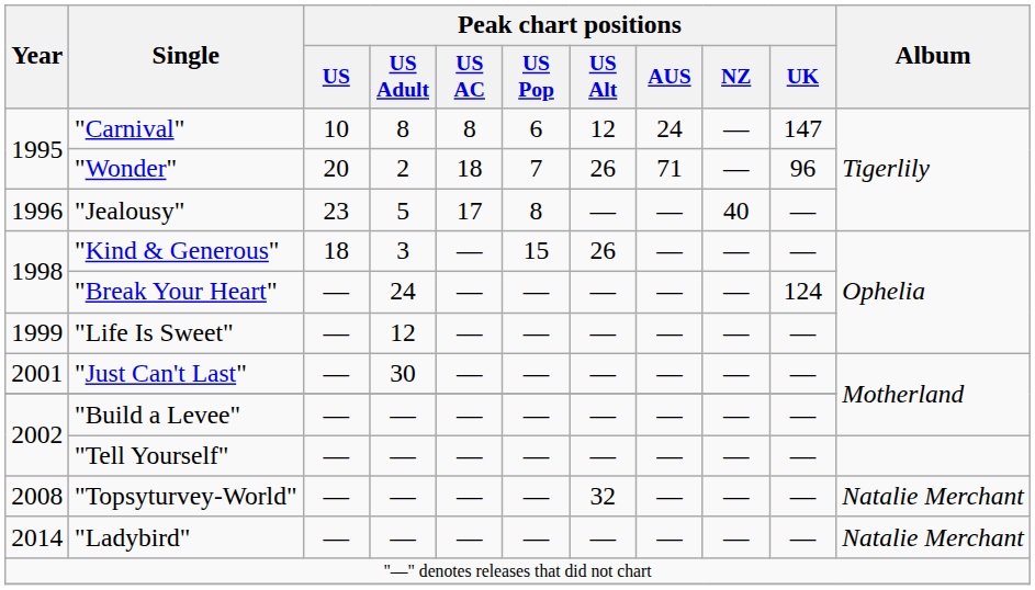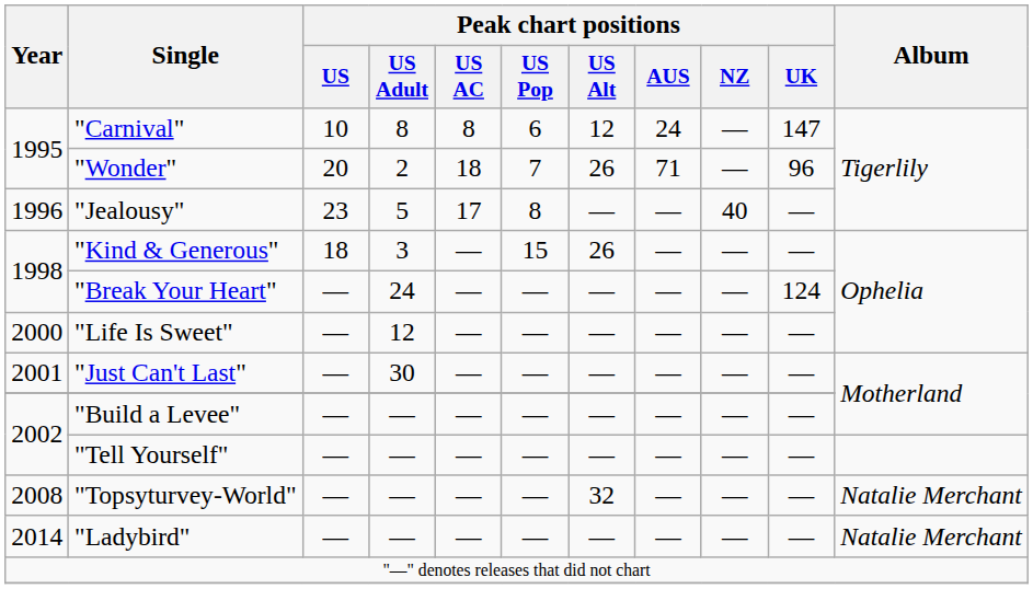 <table class="wikitable" style="text-align:center;">
 <tr>
 <th rowspan="2">Year</th>
 <th rowspan="2">Single</th>
 <th colspan="8">Peak chart positions</th>
 <th rowspan="2">Album</th>
 </tr>
 <tr style="font-size:smaller;">
 <th width="35"><a href='#'>US</a><br></th>
 <th width="35"><a href='#'>US Adult</a><br></th>
 <th width="35"><a href='#'>US AC</a><br></th>
 <th width="35"><a href='#'>US Pop</a><br></th>
 <th width="35"><a href='#'>US Alt</a><br></th>
 <th width="35"><a href='#'>AUS</a><br></th>
 <th width="35"><a href='#'>NZ</a><br></th>
 <th width="35"><a href='#'>UK</a><br></th>
 </tr>
 <tr>
 <td rowspan="2">1995</td>
 <td align="left">"<a href='#'>Carnival</a>"</td>
 <td>10</td>
 <td>8</td>
 <td>8</td>
 <td>6</td>
 <td>12</td>
 <td>24</td>
 <td>—</td>
 <td>147</td>
 <td align="left" rowspan="3"><em>Tigerlily</em></td>
 </tr>
 <tr>
 <td align="left">"<a href='#'>Wonder</a>"</td>
 <td>20</td>
 <td>2</td>
 <td>18</td>
 <td>7</td>
 <td>26</td>
 <td>71</td>
 <td>—</td>
 <td>96</td>
 </tr>
 <tr>
 <td>1996</td>
 <td align="left">"Jealousy"</td>
 <td>23</td>
 <td>5</td>
 <td>17</td>
 <td>8</td>
 <td>—</td>
 <td>—</td>
 <td>40</td>
 <td>—</td>
 </tr>
 <tr>
 <td rowspan="2">1998</td>
 <td align="left">"<a href='#'>Kind & Generous</a>"</td>
 <td>18</td>
 <td>3</td>
 <td>—</td>
 <td>15</td>
 <td>26</td>
 <td>—</td>
 <td>—</td>
 <td>—</td>
 <td align="left" rowspan="3"><em>Ophelia</em></td>
 </tr>
 <tr>
 <td align="left">"<a href='#'>Break Your Heart</a>"</td>
 <td>—</td>
 <td>24</td>
 <td>—</td>
 <td>—</td>
 <td>—</td>
 <td>—</td>
 <td>—</td>
 <td>124</td>
 </tr>
 <tr>
-<td>1999</td>
+<td>2000</td>
 <td align="left">"Life Is Sweet"</td>
 <td>—</td>
 <td>12</td>
 <td>—</td>
 <td>—</td>
 <td>—</td>
 <td>—</td>
 <td>—</td>
 <td>—</td>
 </tr>
 <tr>
 <td>2001</td>
 <td align="left">"<a href='#'>Just Can't Last</a>"</td>
 <td>—</td>
 <td>30</td>
 <td>—</td>
 <td>—</td>
 <td>—</td>
 <td>—</td>
 <td>—</td>
 <td>—</td>
 <td align="left" rowspan="3"><em>Motherland</em></td>
 </tr>
 <tr>
 </tr>
 <tr>
 <td rowspan="2">2002</td>
 <td align="left">"Build a Levee"</td>
 <td>—</td>
 <td>—</td>
 <td>—</td>
 <td>—</td>
 <td>—</td>
 <td>—</td>
 <td>—</td>
 <td>—</td>
 </tr>
 <tr>
 <td align="left">"Tell Yourself"</td>
 <td>—</td>
 <td>—</td>
 <td>—</td>
 <td>—</td>
 <td>—</td>
 <td>—</td>
 <td>—</td>
 <td>—</td>
 </tr>
 <tr>
 <td>2008</td>
 <td align="left">"Topsyturvey-World"</td>
 <td>—</td>
 <td>—</td>
 <td>—</td>
 <td>—</td>
 <td>32</td>
 <td>—</td>
 <td>—</td>
 <td>—</td>
 <td align="left"><em>Natalie Merchant</em></td>
 </tr>
 <tr>
 <td>2014</td>
 <td align="left">"Ladybird"</td>
 <td>—</td>
 <td>—</td>
 <td>—</td>
 <td>—</td>
 <td>—</td>
 <td>—</td>
 <td>—</td>
 <td>—</td>
 <td align="left"><em>Natalie Merchant</em></td>
 </tr>
 <tr>
 <td colspan="15" style="font-size:8pt">"—" denotes releases that did not chart</td>
 </tr>
 <tr>
 </tr>
 </table>
